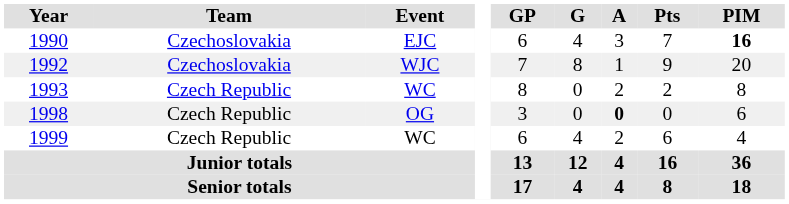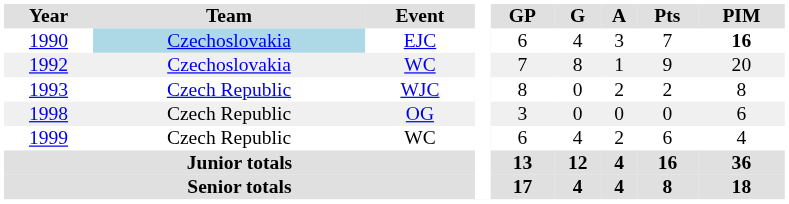 <table border="0" cellpadding="1" cellspacing="0" style="text-align:center; width:40em">
 <tr align="center" bgcolor="#e0e0e0">
 <th>Year</th>
 <th>Team</th>
 <th>Event</th>
 <th rowspan="99" bgcolor="#ffffff"> </th>
 <th>GP</th>
 <th>G</th>
 <th>A</th>
 <th>Pts</th>
 <th>PIM</th>
 </tr>
 <tr>
 <td><a href='#'>1990</a></td>
-<td><a href='#'>Czechoslovakia</a></td>
+<td style="background: lightblue;"><a href='#'>Czechoslovakia</a></td>
 <td><a href='#'>EJC</a></td>
 <td>6</td>
 <td>4</td>
 <td>3</td>
 <td>7</td>
 <td><strong>16</strong></td>
 </tr>
 <tr bgcolor="#f0f0f0">
 <td><a href='#'>1992</a></td>
 <td><a href='#'>Czechoslovakia</a></td>
-<td><a href='#'>WJC</a></td>
+<td><a href='#'>WC</a></td>
 <td>7</td>
 <td>8</td>
 <td>1</td>
 <td>9</td>
 <td>20</td>
 </tr>
 <tr>
 <td><a href='#'>1993</a></td>
 <td><a href='#'>Czech Republic</a></td>
-<td><a href='#'>WC</a></td>
+<td><a href='#'>WJC</a></td>
 <td>8</td>
 <td>0</td>
 <td>2</td>
 <td>2</td>
 <td>8</td>
 </tr>
 <tr bgcolor="#f0f0f0">
 <td><a href='#'>1998</a></td>
 <td>Czech Republic</td>
 <td><a href='#'>OG</a></td>
 <td>3</td>
 <td>0</td>
-<td><strong>0</strong></td>
+<td>0</td>
 <td>0</td>
 <td>6</td>
 </tr>
 <tr>
 <td><a href='#'>1999</a></td>
 <td>Czech Republic</td>
 <td>WC</td>
 <td>6</td>
 <td>4</td>
 <td>2</td>
 <td>6</td>
 <td>4</td>
 </tr>
 <tr bgcolor="#e0e0e0">
 <th colspan=3>Junior totals</th>
 <th>13</th>
 <th>12</th>
 <th>4</th>
 <th>16</th>
 <th>36</th>
 </tr>
 <tr bgcolor="#e0e0e0">
 <th colspan=3>Senior totals</th>
 <th>17</th>
 <th>4</th>
 <th>4</th>
 <th>8</th>
 <th>18</th>
 </tr>
 </table>
